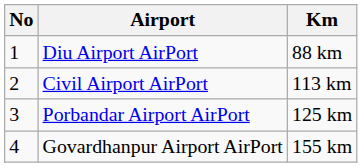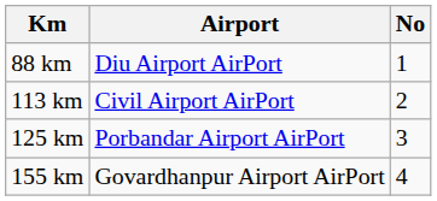 <table class="wikitable">
 <tr>
+<th>Km</th>
+<th>Airport</th>
 <th>No</th>
-<th>Airport</th>
-<th>Km</th>
 </tr>
 <tr>
+<td>88 km</td>
+<td><a href='#'>Diu Airport AirPort</a></td>
 <td>1</td>
-<td><a href='#'>Diu Airport AirPort</a></td>
-<td>88 km</td>
 </tr>
 <tr>
+<td>113 km</td>
+<td><a href='#'>Civil Airport AirPort</a></td>
 <td>2</td>
-<td><a href='#'>Civil Airport AirPort</a></td>
-<td>113 km</td>
 </tr>
 <tr>
+<td>125 km</td>
+<td><a href='#'>Porbandar Airport AirPort</a></td>
 <td>3</td>
-<td><a href='#'>Porbandar Airport AirPort</a></td>
-<td>125 km</td>
 </tr>
 <tr>
+<td>155 km</td>
+<td>Govardhanpur Airport AirPort</td>
 <td>4</td>
-<td>Govardhanpur Airport AirPort</td>
-<td>155 km</td>
 </tr>
 </table>
